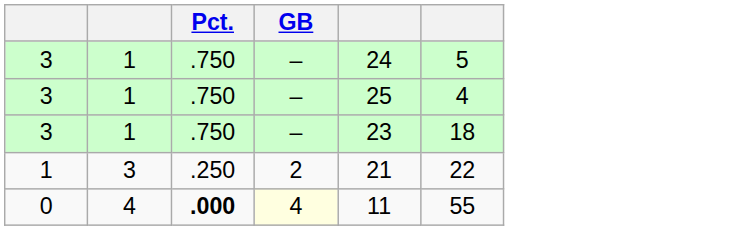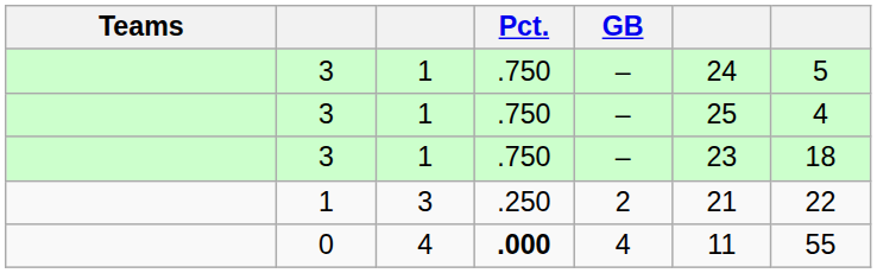 <table class="wikitable" style="text-align:center;">
 <tr>
+<th width=150px>Teams</th>
 <th width=50px></th>
 <th width=50px></th>
 <th width=50px><a href='#'>Pct.</a></th>
 <th width=50px><a href='#'>GB</a></th>
 <th width=50px></th>
 <th width=50px></th>
 </tr>
 <tr bgcolor="ccffcc">
+<td align=left></td>
 <td>3</td>
 <td>1</td>
 <td>.750</td>
 <td>–</td>
 <td>24</td>
 <td>5</td>
 </tr>
 <tr bgcolor="ccffcc">
+<td align=left></td>
 <td>3</td>
 <td>1</td>
 <td>.750</td>
 <td>–</td>
 <td>25</td>
 <td>4</td>
 </tr>
 <tr bgcolor="ccffcc">
+<td align=left></td>
 <td>3</td>
 <td>1</td>
 <td>.750</td>
 <td>–</td>
 <td>23</td>
 <td>18</td>
 </tr>
 <tr>
+<td align=left></td>
 <td>1</td>
 <td>3</td>
 <td>.250</td>
 <td>2</td>
 <td>21</td>
 <td>22</td>
 </tr>
 <tr>
+<td align=left></td>
 <td>0</td>
 <td>4</td>
 <td><strong>.000</strong></td>
-<td style="background: lightyellow;">4</td>
+<td>4</td>
 <td>11</td>
 <td>55</td>
 </tr>
 </table>
